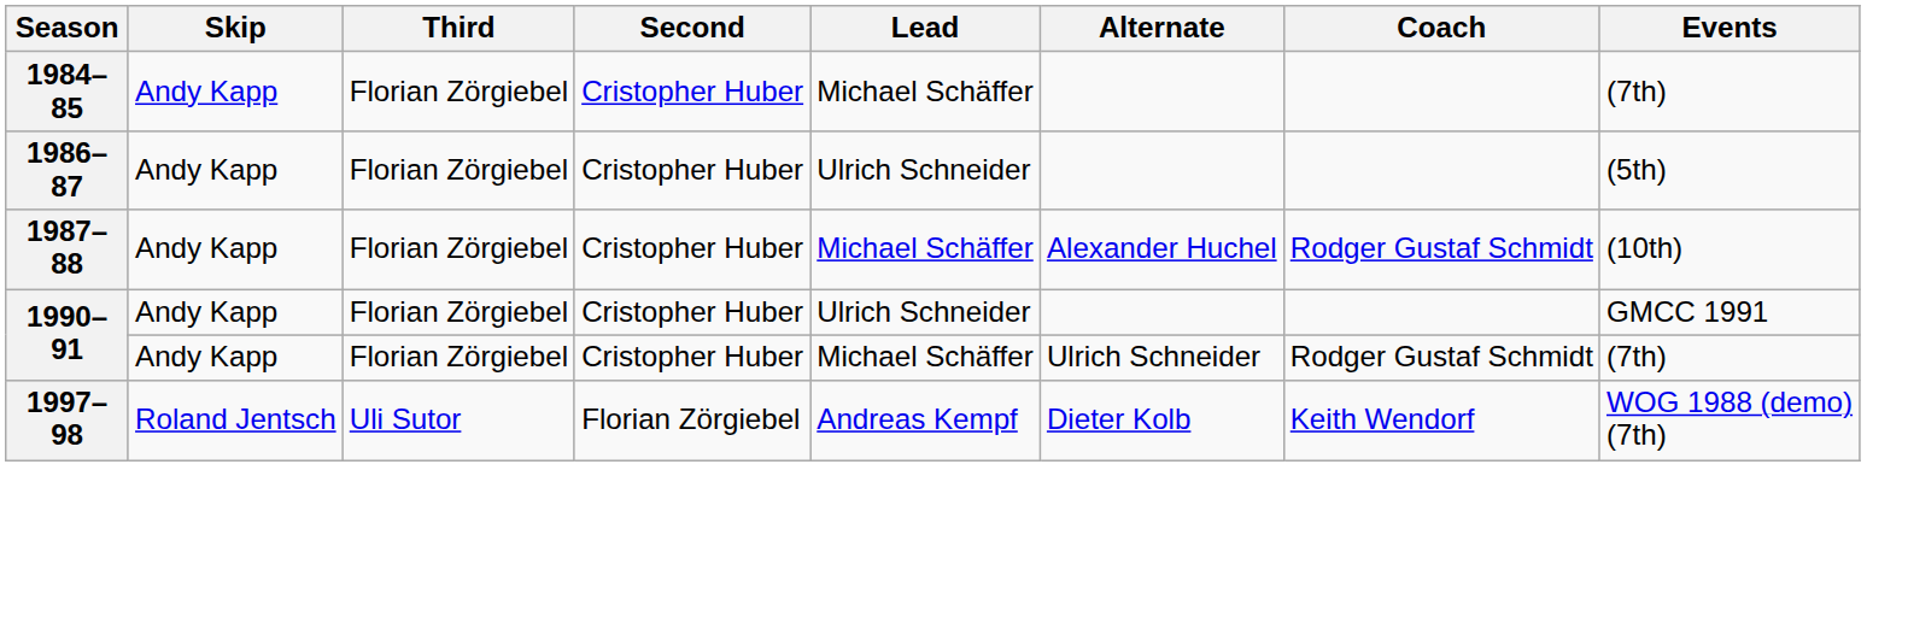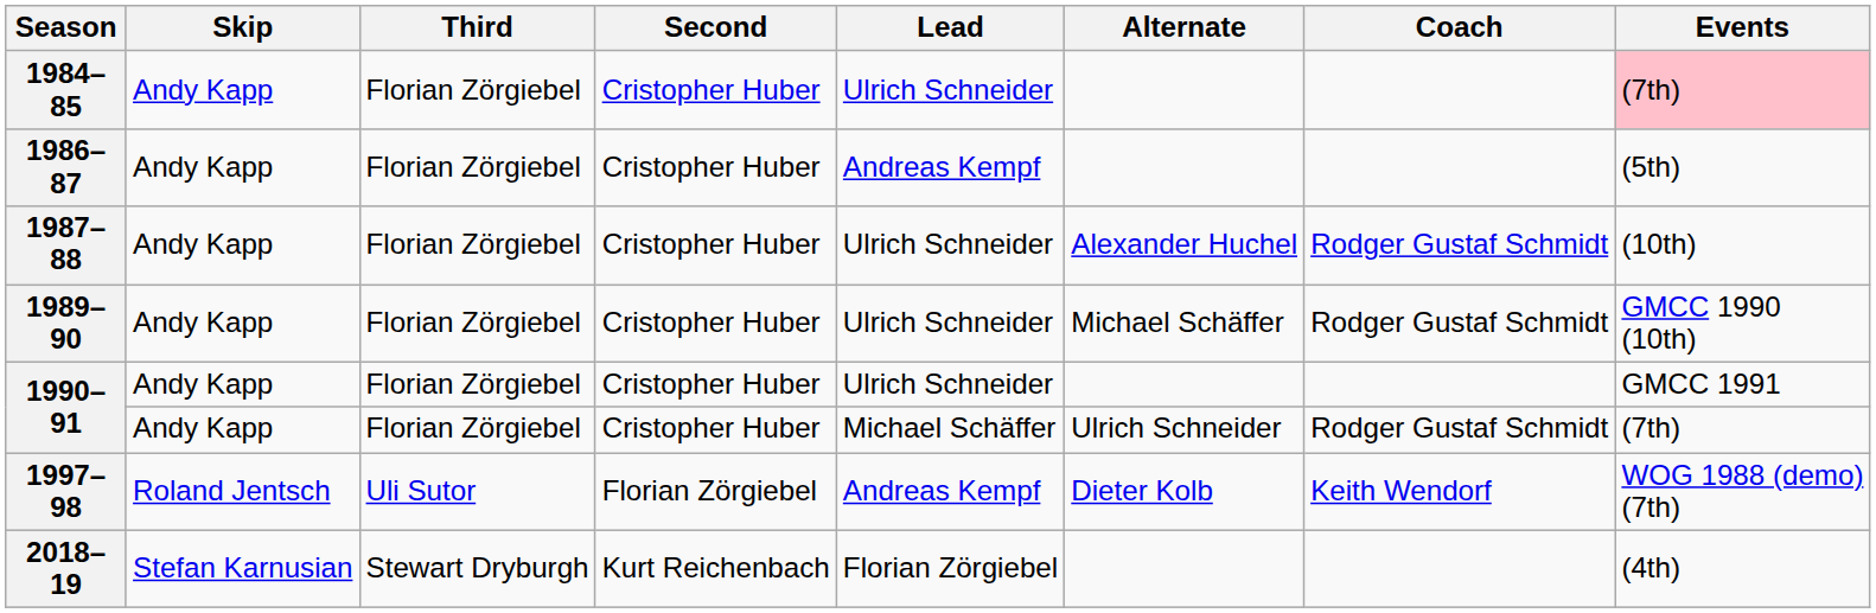 <table class="wikitable">
 <tr>
 <th scope="col" width=60>Season</th>
 <th scope="col">Skip</th>
 <th scope="col">Third</th>
 <th scope="col">Second</th>
 <th scope="col">Lead</th>
 <th scope="col">Alternate</th>
 <th scope="col">Coach</th>
 <th scope="col">Events</th>
 </tr>
 <tr>
 <th scope="row">1984–85</th>
 <td><a href='#'>Andy Kapp</a></td>
 <td>Florian Zörgiebel</td>
 <td><a href='#'>Cristopher Huber</a></td>
-<td>Michael Schäffer</td>
+<td><a href='#'>Ulrich Schneider</a></td>
 <td></td>
 <td></td>
-<td> (7th)</td>
+<td style="background: pink;"> (7th)</td>
 </tr>
 <tr>
 <th scope="row">1986–87</th>
 <td>Andy Kapp</td>
 <td>Florian Zörgiebel</td>
 <td>Cristopher Huber</td>
-<td>Ulrich Schneider</td>
+<td><a href='#'>Andreas Kempf</a></td>
 <td></td>
 <td></td>
 <td> (5th)</td>
 </tr>
 <tr>
 <th scope="row">1987–88</th>
 <td>Andy Kapp</td>
 <td>Florian Zörgiebel</td>
 <td>Cristopher Huber</td>
-<td><a href='#'>Michael Schäffer</a></td>
+<td>Ulrich Schneider</td>
 <td><a href='#'>Alexander Huchel</a></td>
 <td><a href='#'>Rodger Gustaf Schmidt</a></td>
 <td> (10th)</td>
+</tr>
+<tr>
+<th scope="row">1989–90</th>
+<td>Andy Kapp</td>
+<td>Florian Zörgiebel</td>
+<td>Cristopher Huber</td>
+<td>Ulrich Schneider</td>
+<td>Michael Schäffer</td>
+<td>Rodger Gustaf Schmidt</td>
+<td><a href='#'>GMCC</a> 1990 <br> (10th)</td>
 </tr>
 <tr>
 <th scope="row" rowspan=2>1990–91</th>
 <td>Andy Kapp</td>
 <td>Florian Zörgiebel</td>
 <td>Cristopher Huber</td>
 <td>Ulrich Schneider</td>
 <td></td>
 <td></td>
 <td>GMCC 1991 </td>
 </tr>
 <tr>
 <td>Andy Kapp</td>
 <td>Florian Zörgiebel</td>
 <td>Cristopher Huber</td>
 <td>Michael Schäffer</td>
 <td>Ulrich Schneider</td>
 <td>Rodger Gustaf Schmidt</td>
 <td> (7th)</td>
 </tr>
 <tr>
 <th scope="row">1997–98</th>
 <td><a href='#'>Roland Jentsch</a></td>
 <td><a href='#'>Uli Sutor</a></td>
 <td>Florian Zörgiebel</td>
 <td><a href='#'>Andreas Kempf</a></td>
 <td><a href='#'>Dieter Kolb</a></td>
 <td><a href='#'>Keith Wendorf</a></td>
 <td><a href='#'>WOG 1988 (demo)</a><br>(7th)</td>
 </tr>
+<tr>
+<th scope="row">2018–19</th>
+<td><a href='#'>Stefan Karnusian</a></td>
+<td>Stewart Dryburgh</td>
+<td>Kurt Reichenbach</td>
+<td>Florian Zörgiebel</td>
+<td></td>
+<td></td>
+<td> (4th)</td>
+</tr>
 </table>
